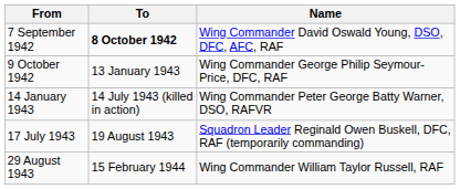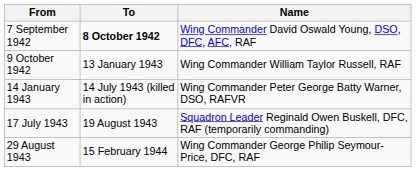 <table class="wikitable">
 <tr>
 <th>From</th>
 <th>To</th>
 <th>Name</th>
 </tr>
 <tr>
 <td>7 September 1942</td>
 <td><strong>8 October 1942</strong></td>
 <td><a href='#'>Wing Commander</a> David Oswald Young, <a href='#'>DSO</a>, <a href='#'>DFC</a>, <a href='#'>AFC</a>, RAF</td>
 </tr>
 <tr>
 <td>9 October 1942</td>
 <td>13 January 1943</td>
-<td>Wing Commander George Philip Seymour-Price, DFC, RAF</td>
+<td>Wing Commander William Taylor Russell, RAF</td>
 </tr>
 <tr>
 <td>14 January 1943</td>
 <td>14 July 1943 (killed in action)</td>
 <td>Wing Commander Peter George Batty Warner, DSO, RAFVR</td>
 </tr>
 <tr>
 <td>17 July 1943</td>
 <td>19 August 1943</td>
 <td><a href='#'>Squadron Leader</a> Reginald Owen Buskell, DFC, RAF (temporarily commanding)</td>
 </tr>
 <tr>
 <td>29 August 1943</td>
 <td>15 February 1944</td>
-<td>Wing Commander William Taylor Russell, RAF</td>
+<td>Wing Commander George Philip Seymour-Price, DFC, RAF</td>
 </tr>
 </table>
